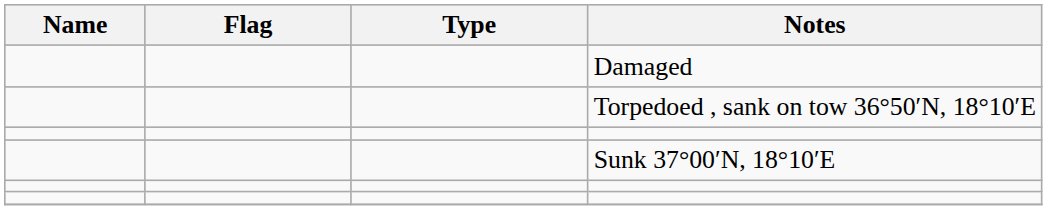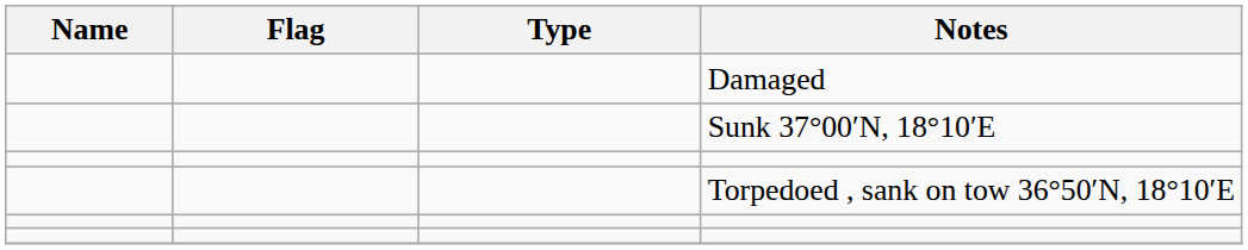 <table class="wikitable sortable">
 <tr>
 <th scope="col" width="80px">Name</th>
 <th scope="col" width="120px">Flag</th>
 <th scope="col" width="140px">Type</th>
 <th>Notes</th>
 </tr>
 <tr>
 <td align="left"></td>
 <td align="left"></td>
 <td align="left"></td>
 <td align="left">Damaged</td>
 </tr>
 <tr>
 <td align="left"></td>
 <td align="left"></td>
 <td align="left"></td>
-<td align="left">Torpedoed , sank on tow 36°50′N, 18°10′E</td>
+<td align="left">Sunk 37°00′N, 18°10′E</td>
 </tr>
 <tr>
 <td align="left"></td>
 <td align="left"></td>
 <td align="left"></td>
 <td align="left"></td>
 </tr>
 <tr>
 <td align="left"></td>
 <td align="left"></td>
 <td align="left"></td>
-<td align="left">Sunk 37°00′N, 18°10′E</td>
+<td align="left">Torpedoed , sank on tow 36°50′N, 18°10′E</td>
 </tr>
 <tr>
 <td align="left"></td>
 <td align="left"></td>
 <td align="left"></td>
 <td align="left"></td>
 </tr>
 <tr>
 <td align="left"></td>
 <td align="left"></td>
 <td align="left"></td>
 <td align="left"></td>
 </tr>
 <tr>
 </tr>
 </table>
